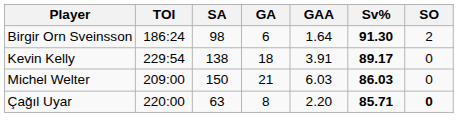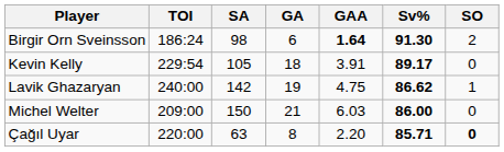 <table class="wikitable sortable" style="text-align:center;">
 <tr>
 <th>Player</th>
 <th width="60px">TOI</th>
 <th width="50px">SA</th>
 <th width="50px">GA</th>
 <th width="60px">GAA</th>
 <th width="60px">Sv%</th>
 <th width="50px">SO</th>
 </tr>
 <tr>
 <td style="text-align:left;"> Birgir Orn Sveinsson</td>
 <td>186:24</td>
 <td>98</td>
 <td>6</td>
-<td>1.64</td>
+<td><strong>1.64</strong></td>
 <td><strong>91.30</strong></td>
 <td>2</td>
 </tr>
 <tr>
 <td style="text-align:left;"> Kevin Kelly</td>
 <td>229:54</td>
-<td>138</td>
+<td>105</td>
 <td>18</td>
 <td>3.91</td>
 <td><strong>89.17</strong></td>
 <td>0</td>
+</tr>
+<tr>
+<td style="text-align:left;"> Lavik Ghazaryan</td>
+<td>240:00</td>
+<td>142</td>
+<td>19</td>
+<td>4.75</td>
+<td><strong>86.62</strong></td>
+<td>1</td>
 </tr>
 <tr>
 <td style="text-align:left;"> Michel Welter</td>
 <td>209:00</td>
 <td>150</td>
 <td>21</td>
 <td>6.03</td>
-<td><strong>86.03</strong></td>
+<td><strong>86.00</strong></td>
 <td>0</td>
 </tr>
 <tr>
 <td style="text-align:left;"> Çağıl Uyar</td>
 <td>220:00</td>
 <td>63</td>
 <td>8</td>
 <td>2.20</td>
 <td><strong>85.71</strong></td>
 <td><strong>0</strong></td>
 </tr>
 </table>
